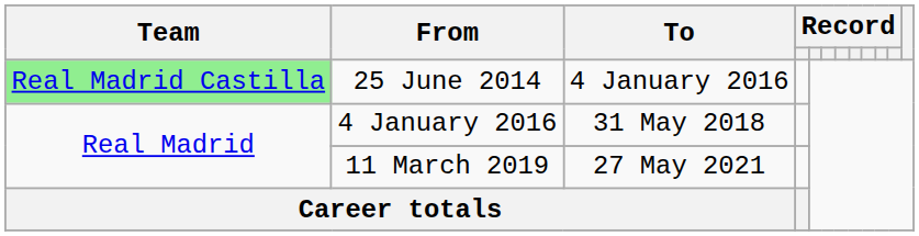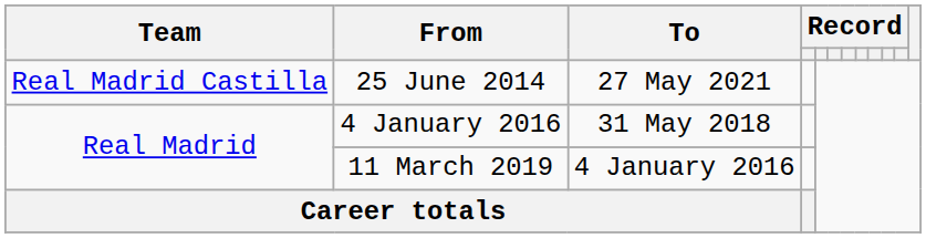 <table class="wikitable" style="text-align: center">
 <tr>
 <th rowspan="2">Team</th>
 <th rowspan="2">From</th>
 <th rowspan="2">To</th>
 <th colspan="8">Record</th>
 <th rowspan=2></th>
 </tr>
 <tr>
 <th></th>
 <th></th>
 <th></th>
 <th></th>
 <th></th>
 <th></th>
 <th></th>
 <th></th>
 </tr>
 <tr>
-<td style="background: lightgreen;"><a href='#'>Real Madrid Castilla</a></td>
+<td><a href='#'>Real Madrid Castilla</a></td>
 <td>25 June 2014</td>
-<td>4 January 2016<br></td>
+<td>27 May 2021<br></td>
 <td></td>
 </tr>
 <tr>
 <td rowspan="2"><a href='#'>Real Madrid</a></td>
 <td>4 January 2016</td>
 <td>31 May 2018<br></td>
 <td></td>
 </tr>
 <tr>
 <td>11 March 2019</td>
-<td>27 May 2021<br></td>
+<td>4 January 2016<br></td>
 <td></td>
 </tr>
 <tr>
 <th colspan=3>Career totals<br></th>
 <th></th>
 </tr>
 </table>
